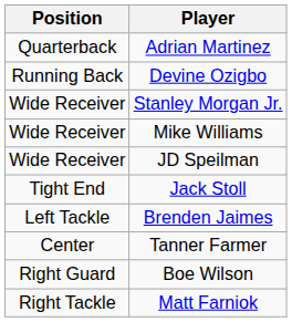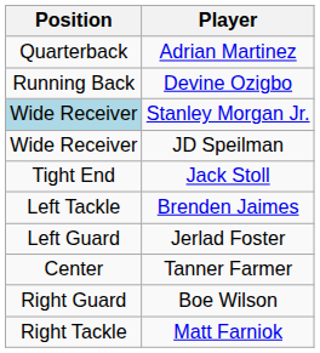 <table class="wikitable" style="text-align: center;">
 <tr>
 <th>Position</th>
 <th>Player</th>
 </tr>
 <tr>
 <td>Quarterback</td>
 <td><a href='#'>Adrian Martinez</a></td>
 </tr>
 <tr>
 <td>Running Back</td>
 <td><a href='#'>Devine Ozigbo</a></td>
 </tr>
 <tr>
-<td>Wide Receiver</td>
+<td style="background: lightblue;">Wide Receiver</td>
 <td><a href='#'>Stanley Morgan Jr.</a></td>
-</tr>
-<tr>
-<td>Wide Receiver</td>
-<td>Mike Williams</td>
 </tr>
 <tr>
 <td>Wide Receiver</td>
 <td>JD Speilman</td>
 </tr>
 <tr>
 <td>Tight End</td>
 <td><a href='#'>Jack Stoll</a></td>
 </tr>
 <tr>
 <td>Left Tackle</td>
 <td><a href='#'>Brenden Jaimes</a></td>
 </tr>
 <tr>
+<td>Left Guard</td>
+<td>Jerlad Foster</td>
+</tr>
+<tr>
 <td>Center</td>
 <td>Tanner Farmer</td>
 </tr>
 <tr>
 <td>Right Guard</td>
 <td>Boe Wilson</td>
 </tr>
 <tr>
 <td>Right Tackle</td>
 <td><a href='#'>Matt Farniok</a></td>
 </tr>
 </table>
